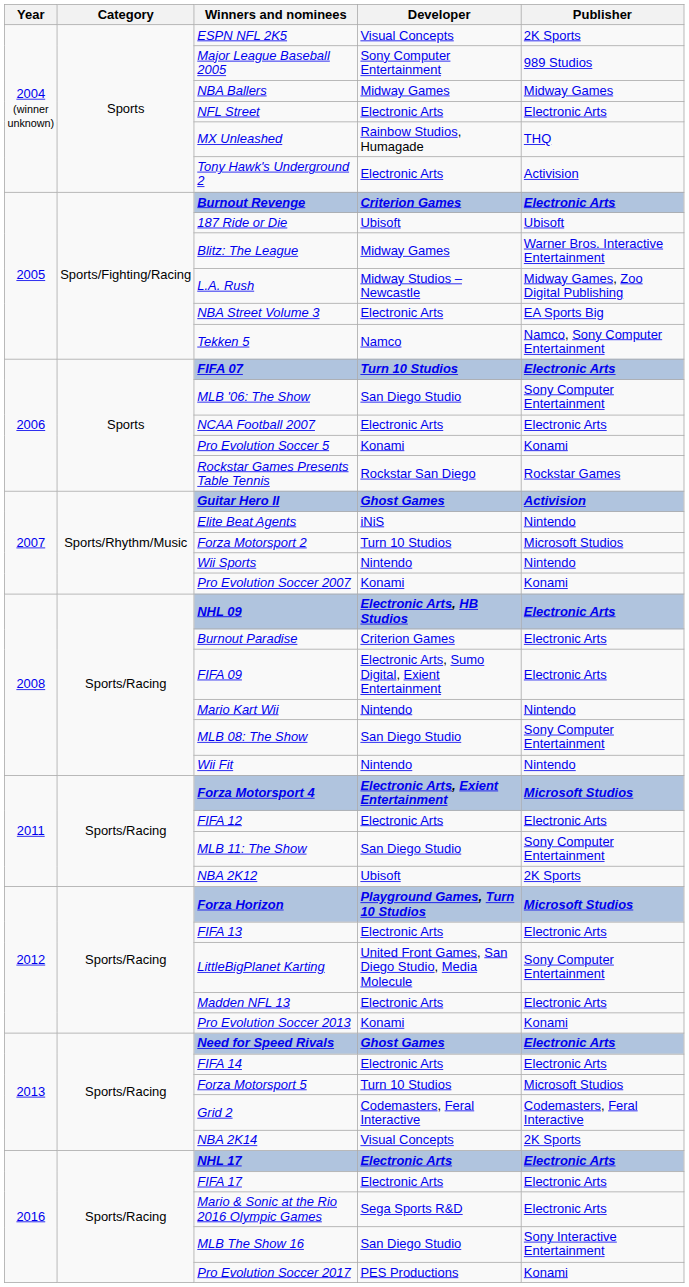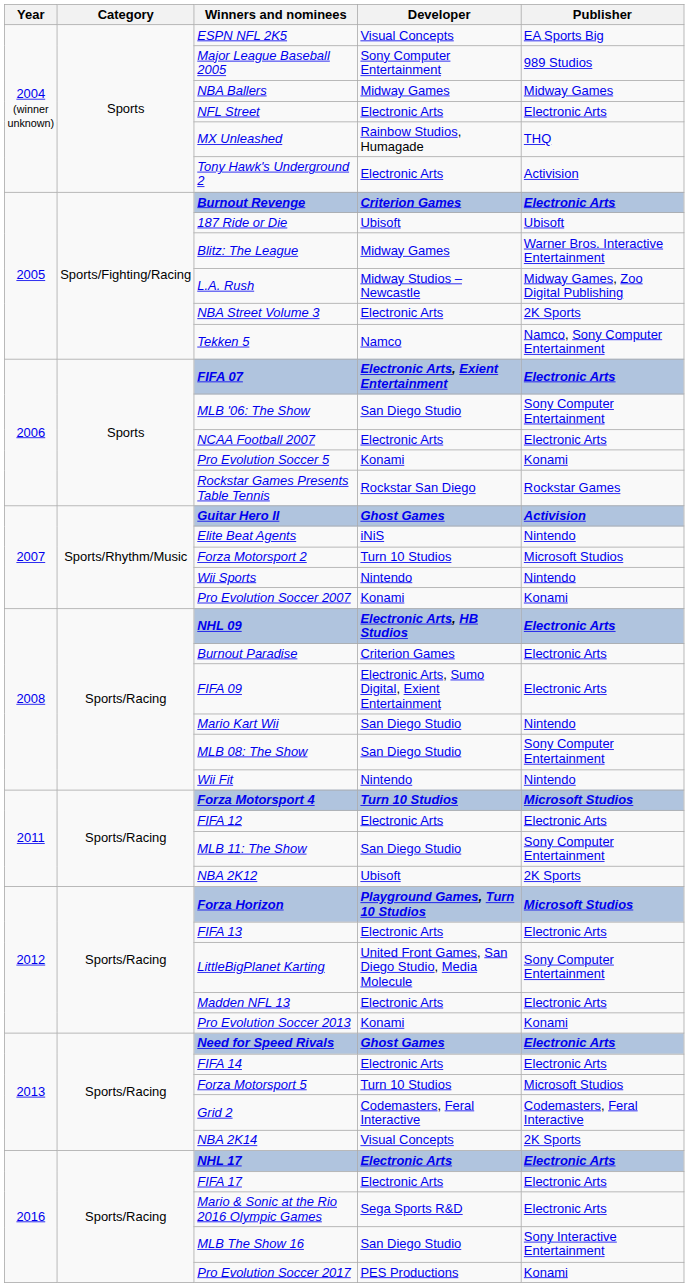 <table class="wikitable" width="95%" cellpadding="5">
 <tr>
 <th width="5%">Year</th>
 <th width="20%">Category</th>
 <th width="25%">Winners and nominees</th>
 <th width="25%">Developer</th>
 <th width="25%">Publisher</th>
 </tr>
 <tr>
 <td rowspan="6" style="text-align:center;"><a href='#'>2004</a><br><small>(winner unknown)</small></td>
 <td rowspan="6" style="text-align:center;">Sports</td>
 <td><em><a href='#'>ESPN NFL 2K5</a></em></td>
 <td><a href='#'>Visual Concepts</a></td>
-<td><a href='#'>2K Sports</a></td>
+<td><a href='#'>EA Sports Big</a></td>
 </tr>
 <tr>
 <td><em><a href='#'>Major League Baseball 2005</a></em></td>
 <td><a href='#'>Sony Computer Entertainment</a></td>
 <td><a href='#'>989 Studios</a></td>
 </tr>
 <tr>
 <td><em><a href='#'>NBA Ballers</a></em></td>
 <td><a href='#'>Midway Games</a></td>
 <td><a href='#'>Midway Games</a></td>
 </tr>
 <tr>
 <td><em><a href='#'>NFL Street</a></em></td>
 <td><a href='#'>Electronic Arts</a></td>
 <td><a href='#'>Electronic Arts</a></td>
 </tr>
 <tr>
 <td><em><a href='#'>MX Unleashed</a></em></td>
 <td><a href='#'>Rainbow Studios</a>, Humagade</td>
 <td><a href='#'>THQ</a></td>
 </tr>
 <tr>
 <td><em><a href='#'>Tony Hawk's Underground 2</a></em></td>
 <td><a href='#'>Electronic Arts</a></td>
 <td><a href='#'>Activision</a></td>
 </tr>
 <tr>
 <td rowspan="6" style="text-align:center;"><a href='#'>2005</a></td>
 <td rowspan="6" style="text-align:center;">Sports/Fighting/Racing</td>
 <td style="background:#B0C4DE;"><strong><em><a href='#'>Burnout Revenge</a></em></strong></td>
 <td style="background:#B0C4DE;"><strong><em><a href='#'>Criterion Games</a></em></strong></td>
 <td style="background:#B0C4DE;"><strong><em><a href='#'>Electronic Arts</a></em></strong></td>
 </tr>
 <tr>
 <td><em><a href='#'>187 Ride or Die</a></em></td>
 <td><a href='#'>Ubisoft</a></td>
 <td><a href='#'>Ubisoft</a></td>
 </tr>
 <tr>
 <td><em><a href='#'>Blitz: The League</a></em></td>
 <td><a href='#'>Midway Games</a></td>
 <td><a href='#'>Warner Bros. Interactive Entertainment</a></td>
 </tr>
 <tr>
 <td><em><a href='#'>L.A. Rush</a></em></td>
 <td><a href='#'>Midway Studios – Newcastle</a></td>
 <td><a href='#'>Midway Games</a>, <a href='#'>Zoo Digital Publishing</a></td>
 </tr>
 <tr>
 <td><em><a href='#'>NBA Street Volume 3</a></em></td>
 <td><a href='#'>Electronic Arts</a></td>
-<td><a href='#'>EA Sports Big</a></td>
+<td><a href='#'>2K Sports</a></td>
 </tr>
 <tr>
 <td><em><a href='#'>Tekken 5</a></em></td>
 <td><a href='#'>Namco</a></td>
 <td><a href='#'>Namco</a>, <a href='#'>Sony Computer Entertainment</a></td>
 </tr>
 <tr>
 <td rowspan="5" style="text-align:center;"><a href='#'>2006</a></td>
 <td rowspan="5" style="text-align:center;">Sports</td>
 <td style="background:#B0C4DE;"><strong><em><a href='#'>FIFA 07</a></em></strong></td>
-<td style="background:#B0C4DE;"><strong><em><a href='#'>Turn 10 Studios</a></em></strong></td>
+<td style="background:#B0C4DE;"><strong><em><a href='#'>Electronic Arts</a>, <a href='#'>Exient Entertainment</a></em></strong></td>
 <td style="background:#B0C4DE;"><strong><em><a href='#'>Electronic Arts</a></em></strong></td>
 </tr>
 <tr>
 <td><em><a href='#'>MLB '06: The Show</a></em></td>
 <td><a href='#'>San Diego Studio</a></td>
 <td><a href='#'>Sony Computer Entertainment</a></td>
 </tr>
 <tr>
 <td><em><a href='#'>NCAA Football 2007</a></em></td>
 <td><a href='#'>Electronic Arts</a></td>
 <td><a href='#'>Electronic Arts</a></td>
 </tr>
 <tr>
 <td><em><a href='#'>Pro Evolution Soccer 5</a></em></td>
 <td><a href='#'>Konami</a></td>
 <td><a href='#'>Konami</a></td>
 </tr>
 <tr>
 <td><em><a href='#'>Rockstar Games Presents Table Tennis</a></em></td>
 <td><a href='#'>Rockstar San Diego</a></td>
 <td><a href='#'>Rockstar Games</a></td>
 </tr>
 <tr>
 <td rowspan="5" style="text-align:center;"><a href='#'>2007</a></td>
 <td rowspan="5" style="text-align:center;">Sports/Rhythm/Music</td>
 <td style="background:#B0C4DE;"><strong><em><a href='#'>Guitar Hero II</a></em></strong></td>
 <td style="background:#B0C4DE;"><strong><em><a href='#'>Ghost Games</a></em></strong></td>
 <td style="background:#B0C4DE;"><strong><em><a href='#'>Activision</a></em></strong></td>
 </tr>
 <tr>
 <td><em><a href='#'>Elite Beat Agents</a></em></td>
 <td><a href='#'>iNiS</a></td>
 <td><a href='#'>Nintendo</a></td>
 </tr>
 <tr>
 <td><em><a href='#'>Forza Motorsport 2</a></em></td>
 <td><a href='#'>Turn 10 Studios</a></td>
 <td><a href='#'>Microsoft Studios</a></td>
 </tr>
 <tr>
 <td><em><a href='#'>Wii Sports</a></em></td>
 <td><a href='#'>Nintendo</a></td>
 <td><a href='#'>Nintendo</a></td>
 </tr>
 <tr>
 <td><em><a href='#'>Pro Evolution Soccer 2007</a></em></td>
 <td><a href='#'>Konami</a></td>
 <td><a href='#'>Konami</a></td>
 </tr>
 <tr>
 <td rowspan="6" style="text-align:center;"><a href='#'>2008</a></td>
 <td rowspan="6" style="text-align:center;">Sports/Racing</td>
 <td style="background:#B0C4DE;"><strong><em><a href='#'>NHL 09</a></em></strong></td>
 <td style="background:#B0C4DE;"><strong><em><a href='#'>Electronic Arts</a>, <a href='#'>HB Studios</a></em></strong></td>
 <td style="background:#B0C4DE;"><strong><em><a href='#'>Electronic Arts</a></em></strong></td>
 </tr>
 <tr>
 <td><em><a href='#'>Burnout Paradise</a></em></td>
 <td><a href='#'>Criterion Games</a></td>
 <td><a href='#'>Electronic Arts</a></td>
 </tr>
 <tr>
 <td><em><a href='#'>FIFA 09</a></em></td>
 <td><a href='#'>Electronic Arts</a>, <a href='#'>Sumo Digital</a>, <a href='#'>Exient Entertainment</a></td>
 <td><a href='#'>Electronic Arts</a></td>
 </tr>
 <tr>
 <td><em><a href='#'>Mario Kart Wii</a></em></td>
-<td><a href='#'>Nintendo</a></td>
+<td><a href='#'>San Diego Studio</a></td>
 <td><a href='#'>Nintendo</a></td>
 </tr>
 <tr>
 <td><em><a href='#'>MLB 08: The Show</a></em></td>
 <td><a href='#'>San Diego Studio</a></td>
 <td><a href='#'>Sony Computer Entertainment</a></td>
 </tr>
 <tr>
 <td><em><a href='#'>Wii Fit</a></em></td>
 <td><a href='#'>Nintendo</a></td>
 <td><a href='#'>Nintendo</a></td>
 </tr>
 <tr>
 <td rowspan="4" style="text-align:center;"><a href='#'>2011</a></td>
 <td rowspan="4" style="text-align:center;">Sports/Racing</td>
 <td style="background:#B0C4DE;"><strong><em><a href='#'>Forza Motorsport 4</a></em></strong></td>
-<td style="background:#B0C4DE;"><strong><em><a href='#'>Electronic Arts</a>, <a href='#'>Exient Entertainment</a></em></strong></td>
+<td style="background:#B0C4DE;"><strong><em><a href='#'>Turn 10 Studios</a></em></strong></td>
 <td style="background:#B0C4DE;"><strong><em><a href='#'>Microsoft Studios</a></em></strong></td>
 </tr>
 <tr>
 <td><em><a href='#'>FIFA 12</a></em></td>
 <td><a href='#'>Electronic Arts</a></td>
 <td><a href='#'>Electronic Arts</a></td>
 </tr>
 <tr>
 <td><em><a href='#'>MLB 11: The Show</a></em></td>
 <td><a href='#'>San Diego Studio</a></td>
 <td><a href='#'>Sony Computer Entertainment</a></td>
 </tr>
 <tr>
 <td><em><a href='#'>NBA 2K12</a></em></td>
 <td><a href='#'>Ubisoft</a></td>
 <td><a href='#'>2K Sports</a></td>
 </tr>
 <tr>
 <td rowspan="5" style="text-align:center;"><a href='#'>2012</a></td>
 <td rowspan="5" style="text-align:center;">Sports/Racing</td>
 <td style="background:#B0C4DE;"><strong><em><a href='#'>Forza Horizon</a></em></strong></td>
 <td style="background:#B0C4DE;"><strong><em><a href='#'>Playground Games</a>, <a href='#'>Turn 10 Studios</a></em></strong></td>
 <td style="background:#B0C4DE;"><strong><em><a href='#'>Microsoft Studios</a></em></strong></td>
 </tr>
 <tr>
 <td><em><a href='#'>FIFA 13</a></em></td>
 <td><a href='#'>Electronic Arts</a></td>
 <td><a href='#'>Electronic Arts</a></td>
 </tr>
 <tr>
 <td><em><a href='#'>LittleBigPlanet Karting</a></em></td>
 <td><a href='#'>United Front Games</a>, <a href='#'>San Diego Studio</a>, <a href='#'>Media Molecule</a></td>
 <td><a href='#'>Sony Computer Entertainment</a></td>
 </tr>
 <tr>
 <td><em><a href='#'>Madden NFL 13</a></em></td>
 <td><a href='#'>Electronic Arts</a></td>
 <td><a href='#'>Electronic Arts</a></td>
 </tr>
 <tr>
 <td><em><a href='#'>Pro Evolution Soccer 2013</a></em></td>
 <td><a href='#'>Konami</a></td>
 <td><a href='#'>Konami</a></td>
 </tr>
 <tr>
 <td rowspan="5" style="text-align:center;"><a href='#'>2013</a></td>
 <td rowspan="5" style="text-align:center;">Sports/Racing</td>
 <td style="background:#B0C4DE;"><strong><em><a href='#'>Need for Speed Rivals</a></em></strong></td>
 <td style="background:#B0C4DE;"><strong><em><a href='#'>Ghost Games</a></em></strong></td>
 <td style="background:#B0C4DE;"><strong><em><a href='#'>Electronic Arts</a></em></strong></td>
 </tr>
 <tr>
 <td><em><a href='#'>FIFA 14</a></em></td>
 <td><a href='#'>Electronic Arts</a></td>
 <td><a href='#'>Electronic Arts</a></td>
 </tr>
 <tr>
 <td><em><a href='#'>Forza Motorsport 5</a></em></td>
 <td><a href='#'>Turn 10 Studios</a></td>
 <td><a href='#'>Microsoft Studios</a></td>
 </tr>
 <tr>
 <td><em><a href='#'>Grid 2</a></em></td>
 <td><a href='#'>Codemasters</a>, <a href='#'>Feral Interactive</a></td>
 <td><a href='#'>Codemasters</a>, <a href='#'>Feral Interactive</a></td>
 </tr>
 <tr>
 <td><em><a href='#'>NBA 2K14</a></em></td>
 <td><a href='#'>Visual Concepts</a></td>
 <td><a href='#'>2K Sports</a></td>
 </tr>
 <tr>
 <td rowspan="5" style="text-align:center;"><a href='#'>2016</a></td>
 <td rowspan="5" style="text-align:center;">Sports/Racing</td>
 <td style="background:#B0C4DE;"><strong><em><a href='#'>NHL 17</a></em></strong></td>
 <td style="background:#B0C4DE;"><strong><em><a href='#'>Electronic Arts</a></em></strong></td>
 <td style="background:#B0C4DE;"><strong><em><a href='#'>Electronic Arts</a></em></strong></td>
 </tr>
 <tr>
 <td><em><a href='#'>FIFA 17</a></em></td>
 <td><a href='#'>Electronic Arts</a></td>
 <td><a href='#'>Electronic Arts</a></td>
 </tr>
 <tr>
 <td><em><a href='#'>Mario & Sonic at the Rio 2016 Olympic Games</a></em></td>
 <td><a href='#'>Sega Sports R&D</a></td>
 <td><a href='#'>Electronic Arts</a></td>
 </tr>
 <tr>
 <td><em><a href='#'>MLB The Show 16</a></em></td>
 <td><a href='#'>San Diego Studio</a></td>
 <td><a href='#'>Sony Interactive Entertainment</a></td>
 </tr>
 <tr>
 <td><em><a href='#'>Pro Evolution Soccer 2017</a></em></td>
 <td><a href='#'>PES Productions</a></td>
 <td><a href='#'>Konami</a></td>
 </tr>
 </table>
